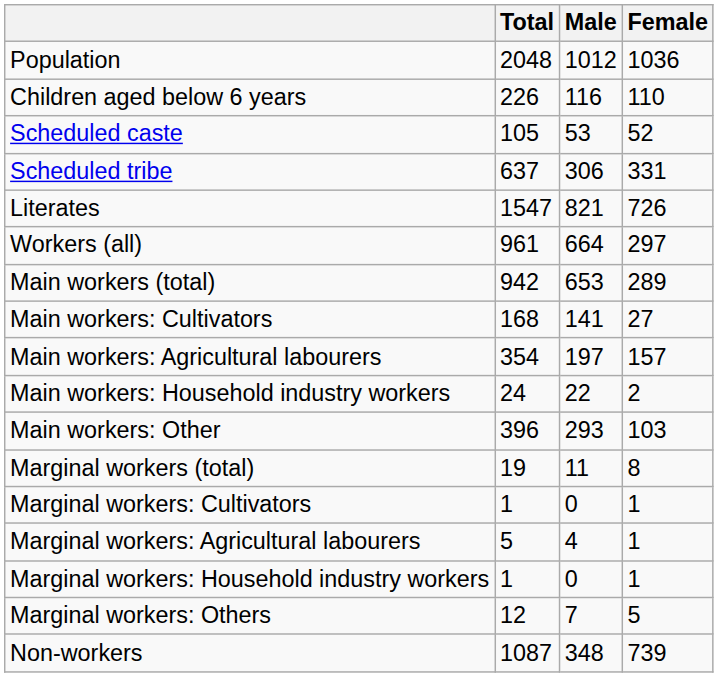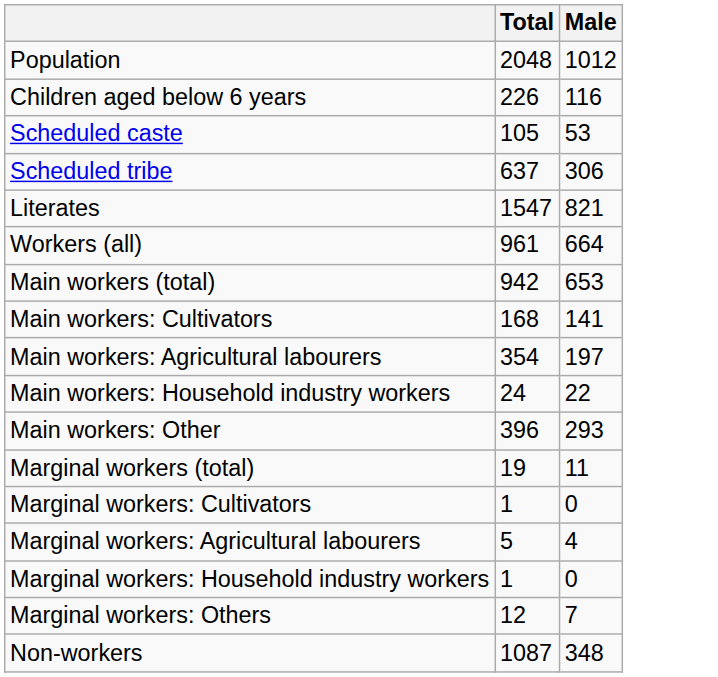 <table class="wikitable sortable">
 <tr>
 <th></th>
 <th>Total</th>
 <th>Male</th>
-<th>Female</th>
 </tr>
 <tr>
 <td>Population</td>
 <td>2048</td>
 <td>1012</td>
-<td>1036</td>
 </tr>
 <tr>
 <td>Children aged below 6 years</td>
 <td>226</td>
 <td>116</td>
-<td>110</td>
 </tr>
 <tr>
 <td><a href='#'>Scheduled caste</a></td>
 <td>105</td>
 <td>53</td>
-<td>52</td>
 </tr>
 <tr>
 <td><a href='#'>Scheduled tribe</a></td>
 <td>637</td>
 <td>306</td>
-<td>331</td>
 </tr>
 <tr>
 <td>Literates</td>
 <td>1547</td>
 <td>821</td>
-<td>726</td>
 </tr>
 <tr>
 <td>Workers (all)</td>
 <td>961</td>
 <td>664</td>
-<td>297</td>
 </tr>
 <tr>
 <td>Main workers (total)</td>
 <td>942</td>
 <td>653</td>
-<td>289</td>
 </tr>
 <tr>
 <td>Main workers: Cultivators</td>
 <td>168</td>
 <td>141</td>
-<td>27</td>
 </tr>
 <tr>
 <td>Main workers: Agricultural labourers</td>
 <td>354</td>
 <td>197</td>
-<td>157</td>
 </tr>
 <tr>
 <td>Main workers: Household industry workers</td>
 <td>24</td>
 <td>22</td>
-<td>2</td>
 </tr>
 <tr>
 <td>Main workers: Other</td>
 <td>396</td>
 <td>293</td>
-<td>103</td>
 </tr>
 <tr>
 <td>Marginal workers (total)</td>
 <td>19</td>
 <td>11</td>
-<td>8</td>
 </tr>
 <tr>
 <td>Marginal workers: Cultivators</td>
 <td>1</td>
 <td>0</td>
-<td>1</td>
 </tr>
 <tr>
 <td>Marginal workers: Agricultural labourers</td>
 <td>5</td>
 <td>4</td>
-<td>1</td>
 </tr>
 <tr>
 <td>Marginal workers: Household industry workers</td>
 <td>1</td>
 <td>0</td>
-<td>1</td>
 </tr>
 <tr>
 <td>Marginal workers: Others</td>
 <td>12</td>
 <td>7</td>
-<td>5</td>
 </tr>
 <tr>
 <td>Non-workers</td>
 <td>1087</td>
 <td>348</td>
-<td>739</td>
 </tr>
 </table>
